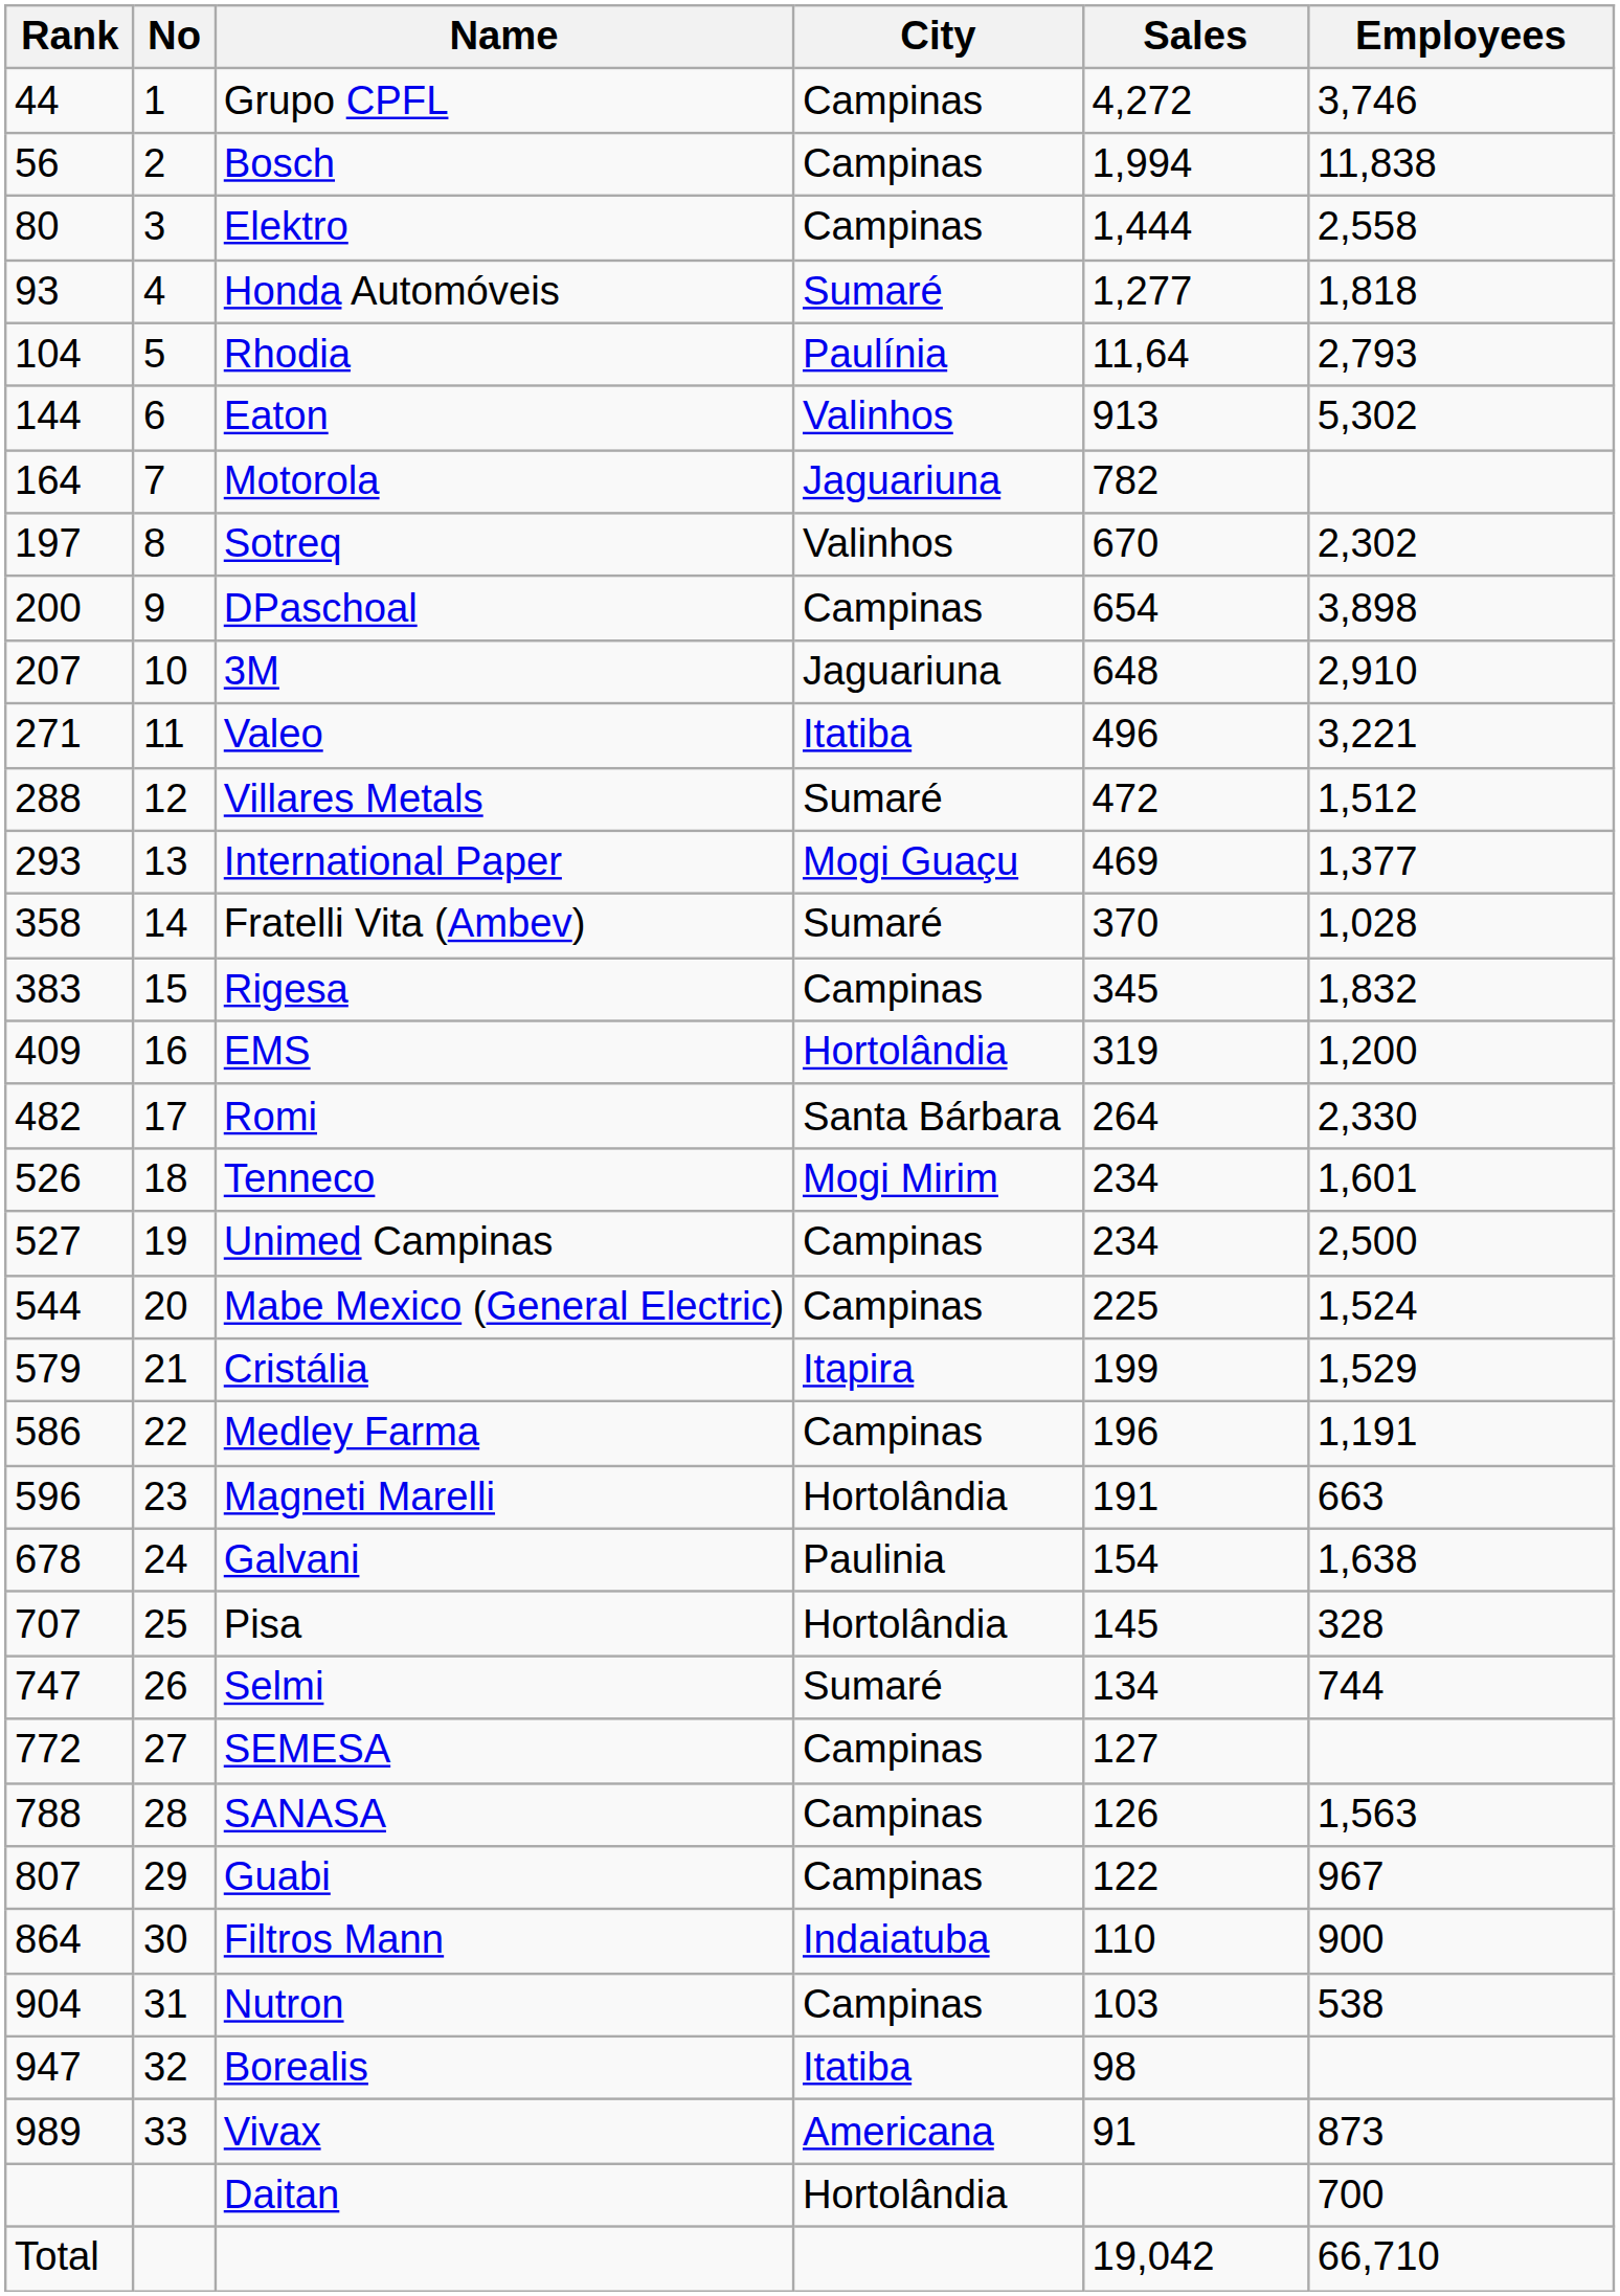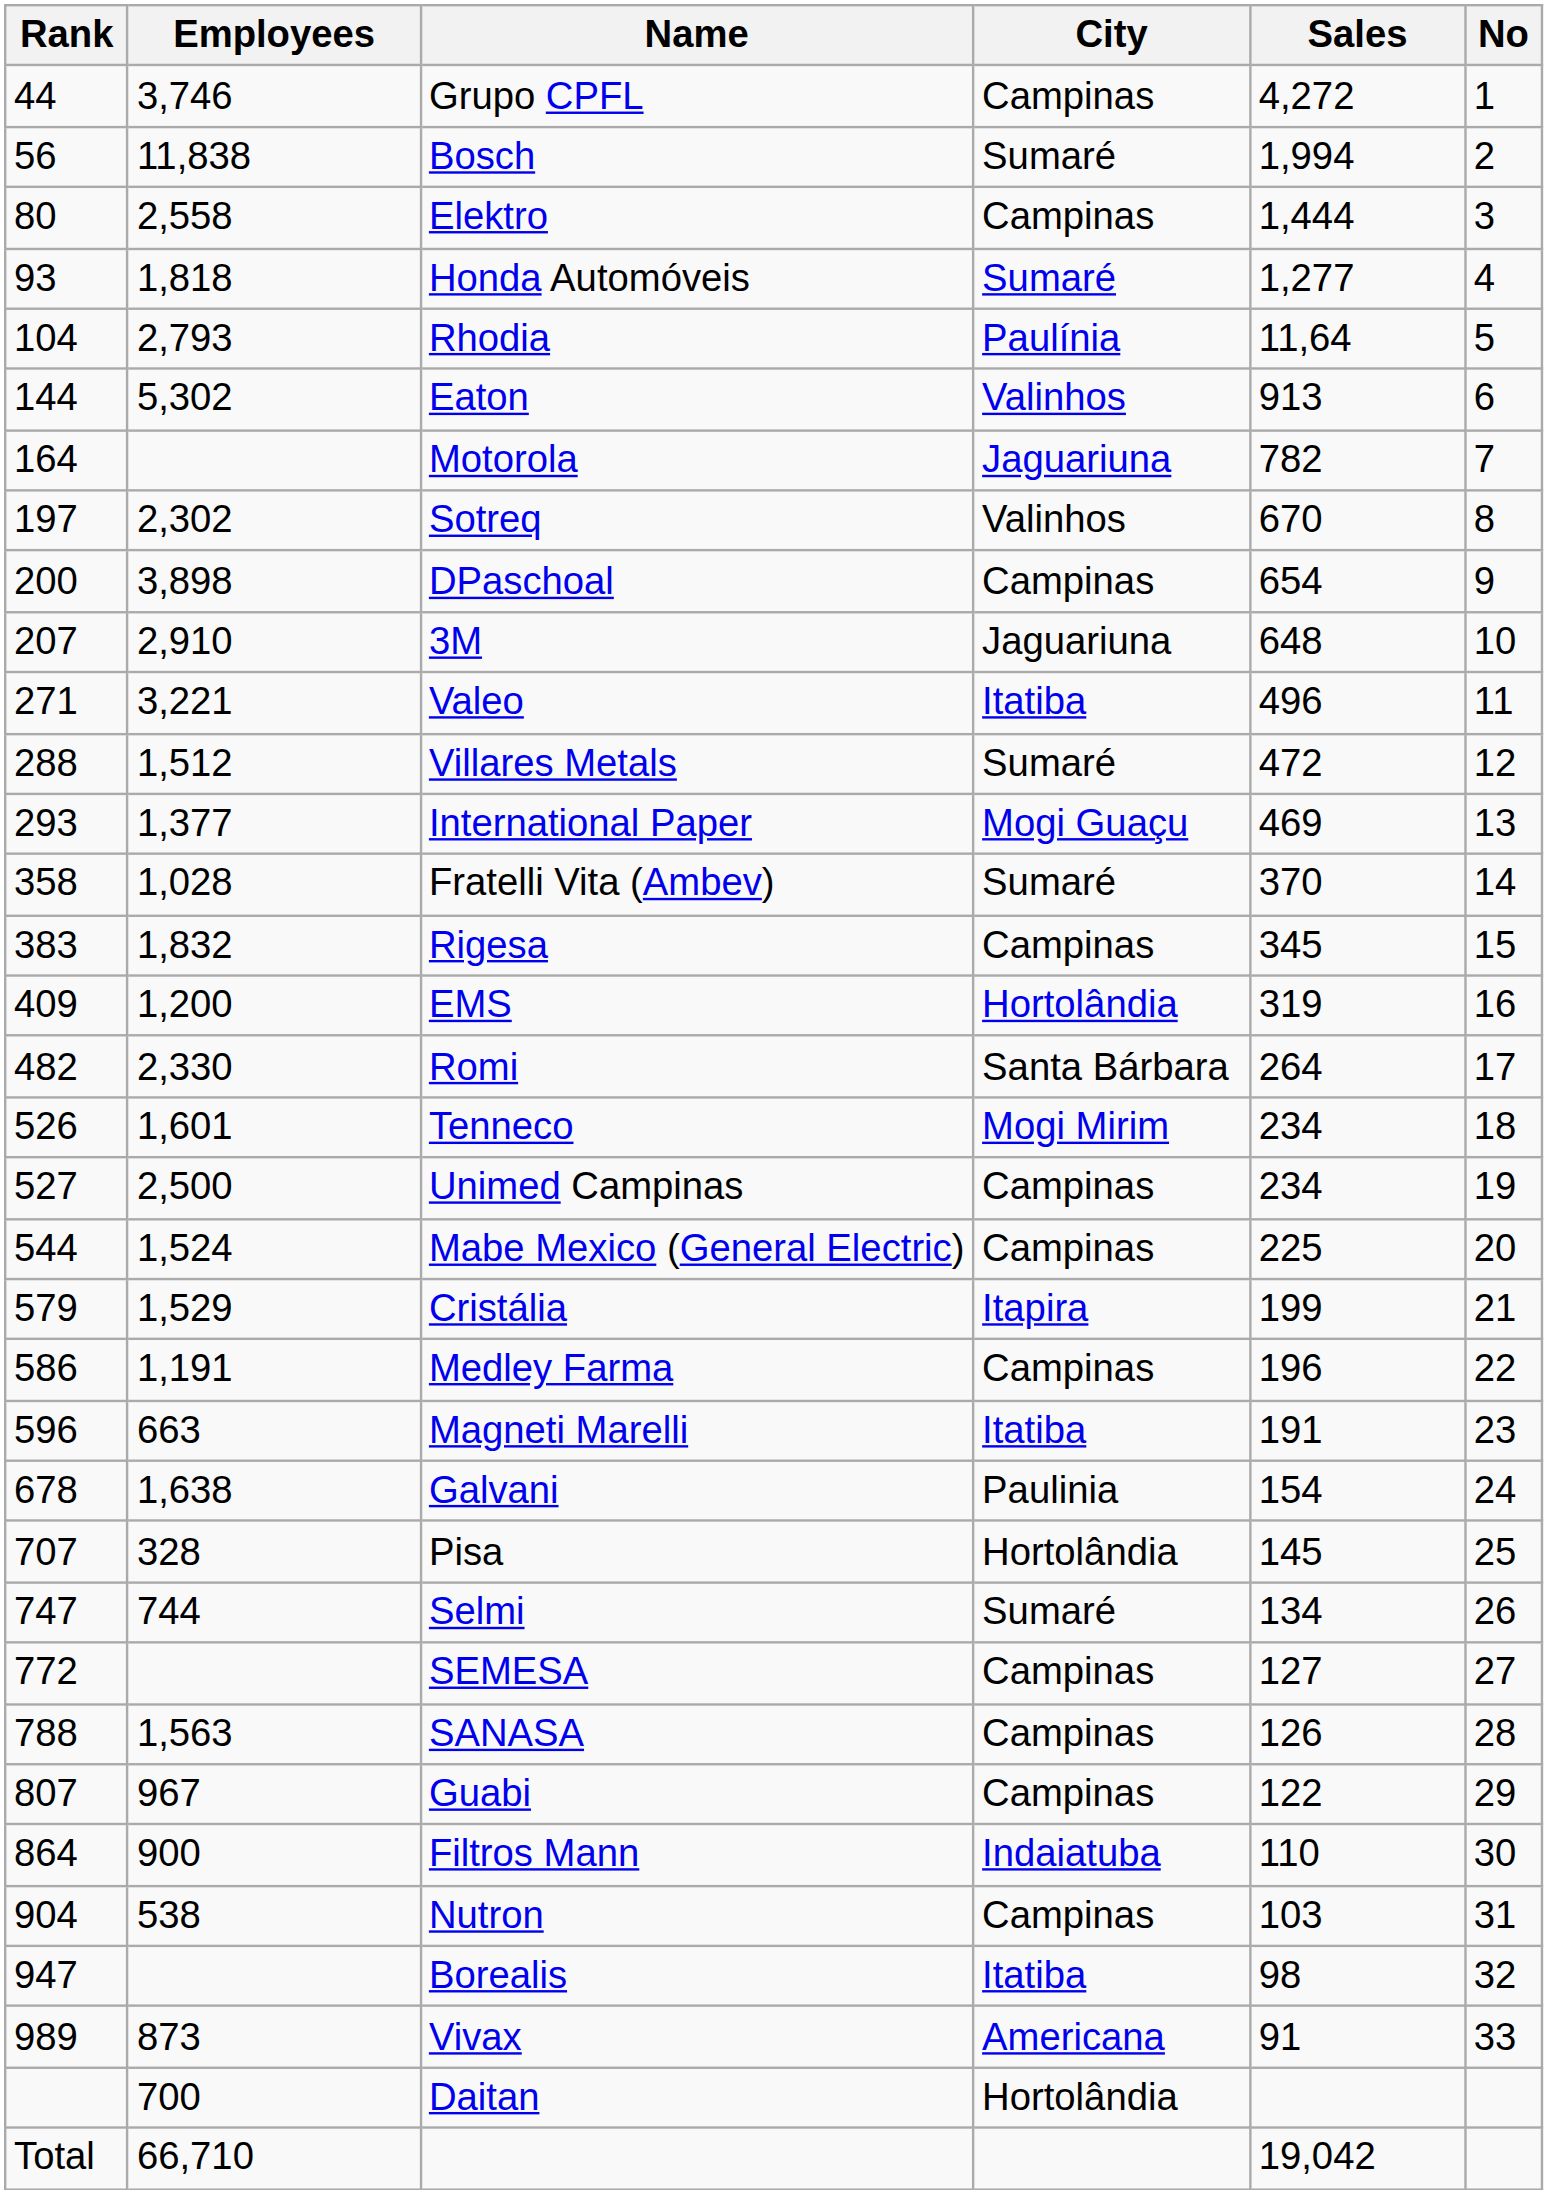 <table class="wikitable">
 <tr>
 <th WIDTH=8%>Rank</th>
-<th WIDTH=5%>No</th>
+<th WIDTH=19%>Employees</th>
 <th WIDTH=36%>Name</th>
 <th WIDTH=18%>City</th>
 <th WIDTH=14%>Sales</th>
-<th WIDTH=19%>Employees</th>
+<th WIDTH=5%>No</th>
 </tr>
 <tr>
 <td WIDTH=8%>44</td>
-<td WIDTH=5%>1</td>
+<td WIDTH=19%>3,746</td>
 <td WIDTH=36%>Grupo <a href='#'>CPFL</a></td>
 <td WIDTH=18%>Campinas</td>
 <td WIDTH=14%>4,272</td>
-<td WIDTH=19%>3,746</td>
+<td WIDTH=5%>1</td>
 </tr>
 <tr>
 <td WIDTH=8%>56</td>
+<td WIDTH=19%>11,838</td>
+<td WIDTH=36%><a href='#'>Bosch</a></td>
+<td WIDTH=18%>Sumaré</td>
+<td WIDTH=14%>1,994</td>
 <td WIDTH=5%>2</td>
-<td WIDTH=36%><a href='#'>Bosch</a></td>
-<td WIDTH=18%>Campinas</td>
-<td WIDTH=14%>1,994</td>
-<td WIDTH=19%>11,838</td>
 </tr>
 <tr>
 <td WIDTH=8%>80</td>
-<td WIDTH=5%>3</td>
+<td WIDTH=19%>2,558</td>
 <td WIDTH=36%><a href='#'>Elektro</a></td>
 <td WIDTH=18%>Campinas</td>
 <td WIDTH=14%>1,444</td>
-<td WIDTH=19%>2,558</td>
+<td WIDTH=5%>3</td>
 </tr>
 <tr>
 <td WIDTH=8%>93</td>
-<td WIDTH=5%>4</td>
+<td WIDTH=19%>1,818</td>
 <td WIDTH=36%><a href='#'>Honda</a> Automóveis</td>
 <td WIDTH=18%><a href='#'>Sumaré</a></td>
 <td WIDTH=14%>1,277</td>
-<td WIDTH=19%>1,818</td>
+<td WIDTH=5%>4</td>
 </tr>
 <tr>
 <td WIDTH=8%>104</td>
-<td WIDTH=5%>5</td>
+<td WIDTH=19%>2,793</td>
 <td WIDTH=36%><a href='#'>Rhodia</a></td>
 <td WIDTH=18%><a href='#'>Paulínia</a></td>
 <td WIDTH=14%>11,64</td>
-<td WIDTH=19%>2,793</td>
+<td WIDTH=5%>5</td>
 </tr>
 <tr>
 <td WIDTH=8%>144</td>
-<td WIDTH=5%>6</td>
+<td WIDTH=19%>5,302</td>
 <td WIDTH=36%><a href='#'>Eaton</a></td>
 <td WIDTH=18%><a href='#'>Valinhos</a></td>
 <td WIDTH=14%>913</td>
-<td WIDTH=19%>5,302</td>
+<td WIDTH=5%>6</td>
 </tr>
 <tr>
 <td WIDTH=8%>164</td>
-<td WIDTH=5%>7</td>
+<td WIDTH=19%></td>
 <td WIDTH=36%><a href='#'>Motorola</a></td>
 <td WIDTH=18%><a href='#'>Jaguariuna</a></td>
 <td WIDTH=14%>782</td>
-<td WIDTH=19%></td>
+<td WIDTH=5%>7</td>
 </tr>
 <tr>
 <td WIDTH=8%>197</td>
-<td WIDTH=5%>8</td>
+<td WIDTH=19%>2,302</td>
 <td WIDTH=36%><a href='#'>Sotreq</a></td>
 <td WIDTH=18%>Valinhos</td>
 <td WIDTH=14%>670</td>
-<td WIDTH=19%>2,302</td>
+<td WIDTH=5%>8</td>
 </tr>
 <tr>
 <td WIDTH=8%>200</td>
-<td WIDTH=5%>9</td>
+<td WIDTH=19%>3,898</td>
 <td WIDTH=36%><a href='#'>DPaschoal</a></td>
 <td WIDTH=18%>Campinas</td>
 <td WIDTH=14%>654</td>
-<td WIDTH=19%>3,898</td>
+<td WIDTH=5%>9</td>
 </tr>
 <tr>
 <td WIDTH=8%>207</td>
-<td WIDTH=5%>10</td>
+<td WIDTH=19%>2,910</td>
 <td WIDTH=36%><a href='#'>3M</a></td>
 <td WIDTH=18%>Jaguariuna</td>
 <td WIDTH=14%>648</td>
-<td WIDTH=19%>2,910</td>
+<td WIDTH=5%>10</td>
 </tr>
 <tr>
 <td WIDTH=8%>271</td>
-<td WIDTH=5%>11</td>
+<td WIDTH=19%>3,221</td>
 <td WIDTH=36%><a href='#'>Valeo</a></td>
 <td WIDTH=18%><a href='#'>Itatiba</a></td>
 <td WIDTH=14%>496</td>
-<td WIDTH=19%>3,221</td>
+<td WIDTH=5%>11</td>
 </tr>
 <tr>
 <td WIDTH=8%>288</td>
-<td WIDTH=5%>12</td>
+<td WIDTH=19%>1,512</td>
 <td WIDTH=36%><a href='#'>Villares Metals</a></td>
 <td WIDTH=18%>Sumaré</td>
 <td WIDTH=14%>472</td>
-<td WIDTH=19%>1,512</td>
+<td WIDTH=5%>12</td>
 </tr>
 <tr>
 <td WIDTH=8%>293</td>
-<td WIDTH=5%>13</td>
+<td WIDTH=19%>1,377</td>
 <td WIDTH=36%><a href='#'>International Paper</a></td>
 <td WIDTH=18%><a href='#'>Mogi Guaçu</a></td>
 <td WIDTH=14%>469</td>
-<td WIDTH=19%>1,377</td>
+<td WIDTH=5%>13</td>
 </tr>
 <tr>
 <td WIDTH=8%>358</td>
-<td WIDTH=5%>14</td>
+<td WIDTH=19%>1,028</td>
 <td WIDTH=36%>Fratelli Vita (<a href='#'>Ambev</a>)</td>
 <td WIDTH=18%>Sumaré</td>
 <td WIDTH=14%>370</td>
-<td WIDTH=19%>1,028</td>
+<td WIDTH=5%>14</td>
 </tr>
 <tr>
 <td WIDTH=8%>383</td>
-<td WIDTH=5%>15</td>
+<td WIDTH=19%>1,832</td>
 <td WIDTH=36%><a href='#'>Rigesa</a></td>
 <td WIDTH=18%>Campinas</td>
 <td WIDTH=14%>345</td>
-<td WIDTH=19%>1,832</td>
+<td WIDTH=5%>15</td>
 </tr>
 <tr>
 <td WIDTH=8%>409</td>
-<td WIDTH=5%>16</td>
+<td WIDTH=19%>1,200</td>
 <td WIDTH=36%><a href='#'>EMS</a></td>
 <td WIDTH=18%><a href='#'>Hortolândia</a></td>
 <td WIDTH=14%>319</td>
-<td WIDTH=19%>1,200</td>
+<td WIDTH=5%>16</td>
 </tr>
 <tr>
 <td WIDTH=8%>482</td>
-<td WIDTH=5%>17</td>
+<td WIDTH=19%>2,330</td>
 <td WIDTH=36%><a href='#'>Romi</a></td>
 <td WIDTH=18%>Santa Bárbara</td>
 <td WIDTH=14%>264</td>
-<td WIDTH=19%>2,330</td>
+<td WIDTH=5%>17</td>
 </tr>
 <tr>
 <td WIDTH=8%>526</td>
-<td WIDTH=5%>18</td>
+<td WIDTH=19%>1,601</td>
 <td WIDTH=36%><a href='#'>Tenneco</a></td>
 <td WIDTH=18%><a href='#'>Mogi Mirim</a></td>
 <td WIDTH=14%>234</td>
-<td WIDTH=19%>1,601</td>
+<td WIDTH=5%>18</td>
 </tr>
 <tr>
 <td WIDTH=8%>527</td>
-<td WIDTH=5%>19</td>
+<td WIDTH=19%>2,500</td>
 <td WIDTH=36%><a href='#'>Unimed</a> Campinas</td>
 <td WIDTH=18%>Campinas</td>
 <td WIDTH=14%>234</td>
-<td WIDTH=19%>2,500</td>
+<td WIDTH=5%>19</td>
 </tr>
 <tr>
 <td WIDTH=8%>544</td>
-<td WIDTH=5%>20</td>
+<td WIDTH=19%>1,524</td>
 <td WIDTH=36%><a href='#'>Mabe Mexico</a> (<a href='#'>General Electric</a>)</td>
 <td WIDTH=18%>Campinas</td>
 <td WIDTH=14%>225</td>
-<td WIDTH=19%>1,524</td>
+<td WIDTH=5%>20</td>
 </tr>
 <tr>
 <td WIDTH=8%>579</td>
-<td WIDTH=5%>21</td>
+<td WIDTH=19%>1,529</td>
 <td WIDTH=36%><a href='#'>Cristália</a></td>
 <td WIDTH=18%><a href='#'>Itapira</a></td>
 <td WIDTH=14%>199</td>
-<td WIDTH=19%>1,529</td>
+<td WIDTH=5%>21</td>
 </tr>
 <tr>
 <td WIDTH=8%>586</td>
-<td WIDTH=5%>22</td>
+<td WIDTH=19%>1,191</td>
 <td WIDTH=36%><a href='#'>Medley Farma</a></td>
 <td WIDTH=18%>Campinas</td>
 <td WIDTH=14%>196</td>
-<td WIDTH=19%>1,191</td>
+<td WIDTH=5%>22</td>
 </tr>
 <tr>
 <td WIDTH=8%>596</td>
+<td WIDTH=19%>663</td>
+<td WIDTH=36%><a href='#'>Magneti Marelli</a></td>
+<td WIDTH=18%><a href='#'>Itatiba</a></td>
+<td WIDTH=14%>191</td>
 <td WIDTH=5%>23</td>
-<td WIDTH=36%><a href='#'>Magneti Marelli</a></td>
-<td WIDTH=18%>Hortolândia</td>
-<td WIDTH=14%>191</td>
-<td WIDTH=19%>663</td>
 </tr>
 <tr>
 <td WIDTH=8%>678</td>
-<td WIDTH=5%>24</td>
+<td WIDTH=19%>1,638</td>
 <td WIDTH=36%><a href='#'>Galvani</a></td>
 <td WIDTH=18%>Paulinia</td>
 <td WIDTH=14%>154</td>
-<td WIDTH=19%>1,638</td>
+<td WIDTH=5%>24</td>
 </tr>
 <tr>
 <td WIDTH=8%>707</td>
-<td WIDTH=5%>25</td>
+<td WIDTH=19%>328</td>
 <td WIDTH=36%>Pisa</td>
 <td WIDTH=18%>Hortolândia</td>
 <td WIDTH=14%>145</td>
-<td WIDTH=19%>328</td>
+<td WIDTH=5%>25</td>
 </tr>
 <tr>
 <td WIDTH=8%>747</td>
-<td WIDTH=5%>26</td>
+<td WIDTH=19%>744</td>
 <td WIDTH=36%><a href='#'>Selmi</a></td>
 <td WIDTH=18%>Sumaré</td>
 <td WIDTH=14%>134</td>
-<td WIDTH=19%>744</td>
+<td WIDTH=5%>26</td>
 </tr>
 <tr>
 <td WIDTH=8%>772</td>
-<td WIDTH=5%>27</td>
+<td WIDTH=19%></td>
 <td WIDTH=36%><a href='#'>SEMESA</a></td>
 <td WIDTH=18%>Campinas</td>
 <td WIDTH=14%>127</td>
-<td WIDTH=19%></td>
+<td WIDTH=5%>27</td>
 </tr>
 <tr>
 <td WIDTH=8%>788</td>
-<td WIDTH=5%>28</td>
+<td WIDTH=19%>1,563</td>
 <td WIDTH=36%><a href='#'>SANASA</a></td>
 <td WIDTH=18%>Campinas</td>
 <td WIDTH=14%>126</td>
-<td WIDTH=19%>1,563</td>
+<td WIDTH=5%>28</td>
 </tr>
 <tr>
 <td WIDTH=8%>807</td>
-<td WIDTH=5%>29</td>
+<td WIDTH=19%>967</td>
 <td WIDTH=36%><a href='#'>Guabi</a></td>
 <td WIDTH=18%>Campinas</td>
 <td WIDTH=14%>122</td>
-<td WIDTH=19%>967</td>
+<td WIDTH=5%>29</td>
 </tr>
 <tr>
 <td WIDTH=8%>864</td>
-<td WIDTH=5%>30</td>
+<td WIDTH=19%>900</td>
 <td WIDTH=36%><a href='#'>Filtros Mann</a></td>
 <td WIDTH=18%><a href='#'>Indaiatuba</a></td>
 <td WIDTH=14%>110</td>
-<td WIDTH=19%>900</td>
+<td WIDTH=5%>30</td>
 </tr>
 <tr>
 <td WIDTH=8%>904</td>
-<td WIDTH=5%>31</td>
+<td WIDTH=19%>538</td>
 <td WIDTH=36%><a href='#'>Nutron</a></td>
 <td WIDTH=18%>Campinas</td>
 <td WIDTH=14%>103</td>
-<td WIDTH=19%>538</td>
+<td WIDTH=5%>31</td>
 </tr>
 <tr>
 <td WIDTH=8%>947</td>
-<td WIDTH=5%>32</td>
+<td WIDTH=19%></td>
 <td WIDTH=36%><a href='#'>Borealis</a></td>
 <td WIDTH=18%><a href='#'>Itatiba</a></td>
 <td WIDTH=14%>98</td>
-<td WIDTH=19%></td>
+<td WIDTH=5%>32</td>
 </tr>
 <tr>
 <td WIDTH=8%>989</td>
-<td WIDTH=5%>33</td>
+<td WIDTH=19%>873</td>
 <td WIDTH=36%><a href='#'>Vivax</a></td>
 <td><a href='#'>Americana</a></td>
 <td WIDTH=14%>91</td>
-<td WIDTH=19%>873</td>
+<td WIDTH=5%>33</td>
 </tr>
 <tr>
 <td WIDTH=8%></td>
-<td WIDTH=5%></td>
+<td WIDTH=19%>700</td>
 <td WIDTH=36%><a href='#'>Daitan</a></td>
 <td WIDTH=18%>Hortolândia</td>
 <td WIDTH=14%></td>
-<td WIDTH=19%>700</td>
+<td WIDTH=5%></td>
 </tr>
 <tr>
 <td WIDTH=8%>Total</td>
-<td WIDTH=5%></td>
+<td WIDTH=19%>66,710</td>
 <td WIDTH=36%></td>
 <td WIDTH=18%></td>
 <td WIDTH=14%>19,042</td>
-<td WIDTH=19%>66,710</td>
+<td WIDTH=5%></td>
 </tr>
 </table>
